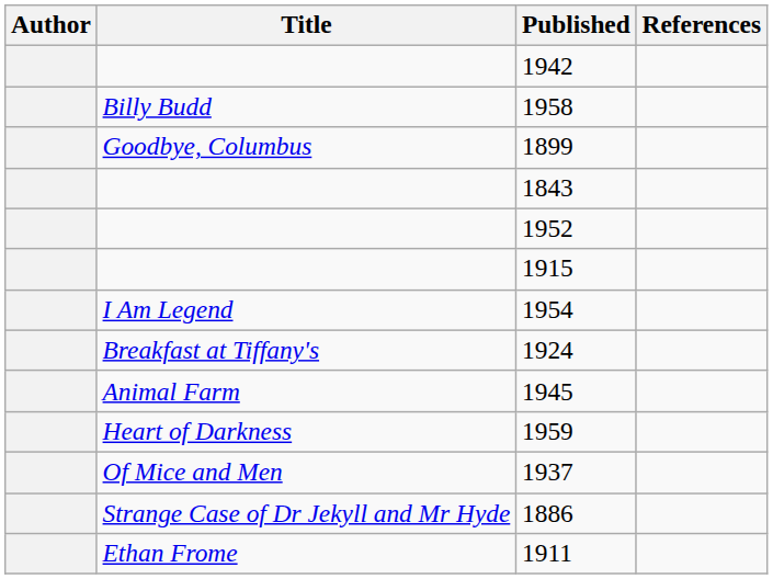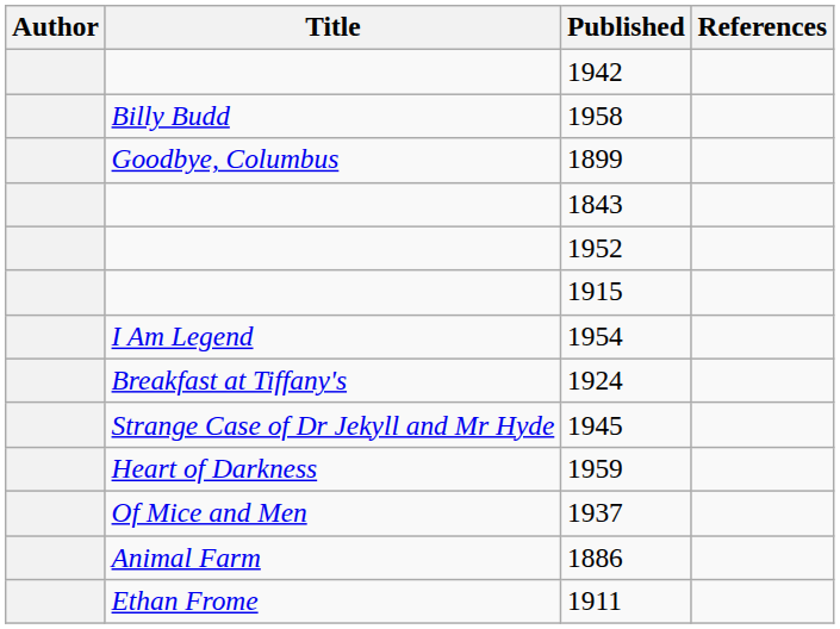 <table class="wikitable sortable plainrowheaders">
 <tr>
 <th scope="col">Author</th>
 <th scope="col">Title</th>
 <th scope="col">Published</th>
 <th scope="col" class="unsortable">References</th>
 </tr>
 <tr>
 <th scope="row"></th>
 <td><em></em></td>
 <td>1942</td>
 <td></td>
 </tr>
 <tr>
 <th scope="row"></th>
 <td><em><a href='#'>Billy Budd</a></em></td>
 <td>1958</td>
 <td></td>
 </tr>
 <tr>
 <th scope="row"></th>
 <td><em><a href='#'>Goodbye, Columbus</a></em></td>
 <td>1899</td>
 <td></td>
 </tr>
 <tr>
 <th scope="row"></th>
 <td><em></em></td>
 <td>1843</td>
 <td></td>
 </tr>
 <tr>
 <th scope="row"></th>
 <td><em></em></td>
 <td>1952</td>
 <td></td>
 </tr>
 <tr>
 <th scope="row"></th>
 <td><em></em></td>
 <td>1915</td>
 <td></td>
 </tr>
 <tr>
 <th scope="row"></th>
 <td><em><a href='#'>I Am Legend</a></em></td>
 <td>1954</td>
 <td></td>
 </tr>
 <tr>
 <th scope="row"></th>
 <td><em><a href='#'>Breakfast at Tiffany's</a></em></td>
 <td>1924</td>
 <td></td>
 </tr>
 <tr>
 <th scope="row"></th>
-<td><em><a href='#'>Animal Farm</a></em></td>
+<td><em><a href='#'>Strange Case of Dr Jekyll and Mr Hyde</a></em></td>
 <td>1945</td>
 <td></td>
 </tr>
 <tr>
 <th scope="row"></th>
 <td><em><a href='#'>Heart of Darkness</a></em></td>
 <td>1959</td>
 <td></td>
 </tr>
 <tr>
 <th scope="row"></th>
 <td><em><a href='#'>Of Mice and Men</a></em></td>
 <td>1937</td>
 <td></td>
 </tr>
 <tr>
 <th scope="row"></th>
-<td><em><a href='#'>Strange Case of Dr Jekyll and Mr Hyde</a></em></td>
+<td><em><a href='#'>Animal Farm</a></em></td>
 <td>1886</td>
 <td></td>
 </tr>
 <tr>
 <th scope="row"></th>
 <td><em><a href='#'>Ethan Frome</a></em></td>
 <td>1911</td>
 <td></td>
 </tr>
 </table>
